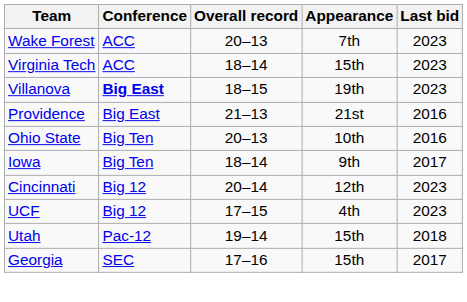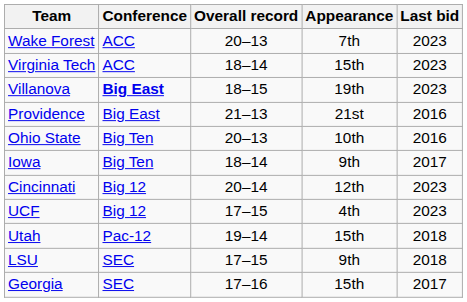 <table class="wikitable sortable" style="text-align: center;">
 <tr>
 <th>Team</th>
 <th>Conference</th>
 <th data-sort-type="number">Overall record</th>
 <th data-sort-type="number">Appearance</th>
 <th>Last bid</th>
 </tr>
 <tr>
 <td align="left"><a href='#'>Wake Forest</a></td>
 <td align="left"><a href='#'>ACC</a></td>
 <td>20–13</td>
 <td>7th</td>
 <td>2023</td>
 </tr>
 <tr>
 <td align="left"><a href='#'>Virginia Tech</a></td>
 <td align="left"><a href='#'>ACC</a></td>
 <td>18–14</td>
 <td>15th</td>
 <td>2023</td>
 </tr>
 <tr>
 <td align="left"><a href='#'>Villanova</a></td>
 <td align="left"><strong><a href='#'>Big East</a></strong></td>
 <td>18–15</td>
 <td>19th</td>
 <td>2023</td>
 </tr>
 <tr>
 <td align="left"><a href='#'>Providence</a></td>
 <td align="left"><a href='#'>Big East</a></td>
 <td>21–13</td>
 <td>21st</td>
 <td>2016</td>
 </tr>
 <tr>
 <td align="left"><a href='#'>Ohio State</a></td>
 <td align="left"><a href='#'>Big Ten</a></td>
 <td>20–13</td>
 <td>10th</td>
 <td>2016</td>
 </tr>
 <tr>
 <td align="left"><a href='#'>Iowa</a></td>
 <td align="left"><a href='#'>Big Ten</a></td>
 <td>18–14</td>
 <td>9th</td>
 <td>2017</td>
 </tr>
 <tr>
 <td align="left"><a href='#'>Cincinnati</a></td>
 <td align="left"><a href='#'>Big 12</a></td>
 <td>20–14</td>
 <td>12th</td>
 <td>2023</td>
 </tr>
 <tr>
 <td align="left"><a href='#'>UCF</a></td>
 <td align="left"><a href='#'>Big 12</a></td>
 <td>17–15</td>
 <td>4th</td>
 <td>2023</td>
 </tr>
 <tr>
 <td align="left"><a href='#'>Utah</a></td>
 <td align="left"><a href='#'>Pac-12</a></td>
 <td>19–14</td>
 <td>15th</td>
 <td>2018</td>
 </tr>
 <tr>
+<td align="left"><a href='#'>LSU</a></td>
+<td align="left"><a href='#'>SEC</a></td>
+<td>17–15</td>
+<td>9th</td>
+<td>2018</td>
+</tr>
+<tr>
 <td align="left"><a href='#'>Georgia</a></td>
 <td align="left"><a href='#'>SEC</a></td>
 <td>17–16</td>
 <td>15th</td>
 <td>2017</td>
 </tr>
 </table>
